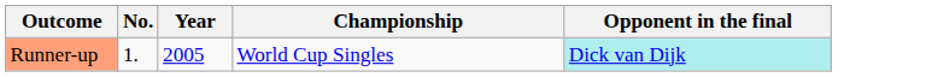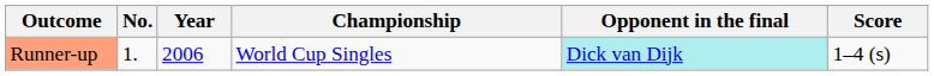 <table class="sortable wikitable">
 <tr>
 <th width="80">Outcome</th>
 <th width="20">No.</th>
 <th width="50">Year</th>
 <th style="width:250px;">Championship</th>
 <th style="width:200px;">Opponent in the final</th>
+<th width="70">Score</th>
 </tr>
 <tr>
 <td style="background:#ffa07a;">Runner-up</td>
 <td>1.</td>
-<td><a href='#'>2005</a></td>
+<td><a href='#'>2006</a></td>
 <td><a href='#'>World Cup Singles</a></td>
 <td style="background: paleturquoise;"> <a href='#'>Dick van Dijk</a></td>
+<td>1–4 (s)</td>
 </tr>
 </table>
